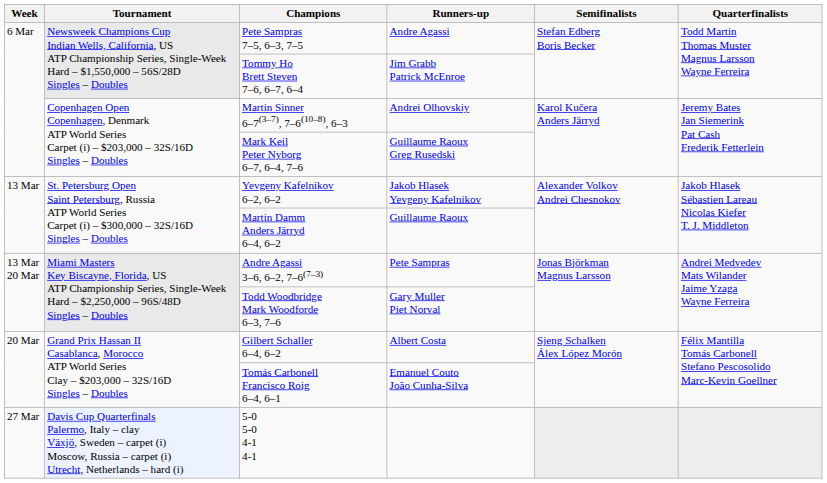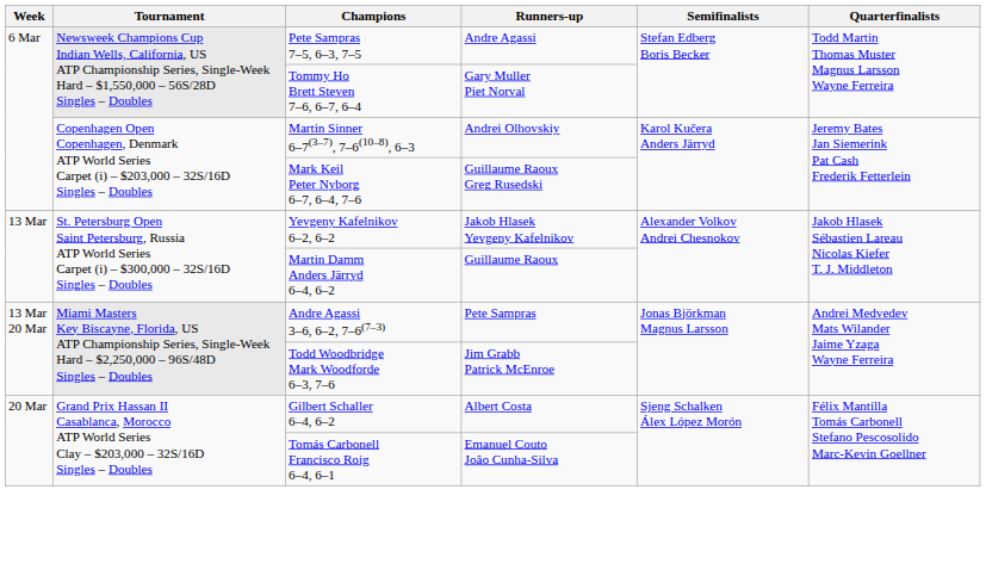 <table class=wikitable style=font-size:95%>
 <tr>
 <th style="width:48px;">Week</th>
 <th style="width:260px;">Tournament</th>
 <th style="width:195px;">Champions</th>
 <th style="width:195px;">Runners-up</th>
 <th style="width:190px;">Semifinalists</th>
 <th style="width:190px;">Quarterfinalists</th>
 </tr>
 <tr valign=top>
 <td rowspan=4>6 Mar</td>
 <td bgcolor="#E9E9E9" rowspan=2><a href='#'>Newsweek Champions Cup</a><br>  <a href='#'>Indian Wells, California</a>, US<br>ATP Championship Series, Single-Week<br>Hard – $1,550,000 – 56S/28D <br> <a href='#'>Singles</a> – <a href='#'>Doubles</a></td>
 <td> <a href='#'>Pete Sampras</a><br> 7–5, 6–3, 7–5</td>
 <td> <a href='#'>Andre Agassi</a></td>
 <td rowspan=2> <a href='#'>Stefan Edberg</a><br> <a href='#'>Boris Becker</a></td>
 <td rowspan=2> <a href='#'>Todd Martin</a><br> <a href='#'>Thomas Muster</a><br> <a href='#'>Magnus Larsson</a><br> <a href='#'>Wayne Ferreira</a></td>
 </tr>
 <tr valign=top>
 <td> <a href='#'>Tommy Ho</a> <br>  <a href='#'>Brett Steven</a><br> 7–6, 6–7, 6–4</td>
-<td> <a href='#'>Jim Grabb</a> <br>  <a href='#'>Patrick McEnroe</a></td>
+<td> <a href='#'>Gary Muller</a> <br>  <a href='#'>Piet Norval</a></td>
 </tr>
 <tr valign=top>
 <td rowspan=2><a href='#'>Copenhagen Open</a> <br> <a href='#'>Copenhagen</a>, Denmark<br>ATP World Series<br>Carpet (i) – $203,000 – 32S/16D <br> <a href='#'>Singles</a> – <a href='#'>Doubles</a></td>
 <td> <a href='#'>Martin Sinner</a><br> 6–7<sup>(3–7)</sup>, 7–6<sup>(10–8)</sup>, 6–3</td>
 <td> <a href='#'>Andrei Olhovskiy</a></td>
 <td rowspan=2> <a href='#'>Karol Kučera</a><br> <a href='#'>Anders Järryd</a></td>
 <td rowspan=2> <a href='#'>Jeremy Bates</a><br> <a href='#'>Jan Siemerink</a><br> <a href='#'>Pat Cash</a><br> <a href='#'>Frederik Fetterlein</a></td>
 </tr>
 <tr valign=top>
 <td> <a href='#'>Mark Keil</a> <br>  <a href='#'>Peter Nyborg</a><br> 6–7, 6–4, 7–6</td>
 <td> <a href='#'>Guillaume Raoux</a> <br>  <a href='#'>Greg Rusedski</a></td>
 </tr>
 <tr valign=top>
 <td rowspan=2>13 Mar</td>
 <td rowspan=2><a href='#'>St. Petersburg Open</a> <br> <a href='#'>Saint Petersburg</a>, Russia<br>ATP World Series<br>Carpet (i) – $300,000 – 32S/16D <br> <a href='#'>Singles</a> – <a href='#'>Doubles</a></td>
 <td> <a href='#'>Yevgeny Kafelnikov</a><br> 6–2, 6–2</td>
 <td> <a href='#'>Jakob Hlasek</a> <br>  <a href='#'>Yevgeny Kafelnikov</a></td>
 <td rowspan=2> <a href='#'>Alexander Volkov</a><br> <a href='#'>Andrei Chesnokov</a></td>
 <td rowspan=2> <a href='#'>Jakob Hlasek</a><br> <a href='#'>Sébastien Lareau</a><br> <a href='#'>Nicolas Kiefer</a><br> <a href='#'>T. J. Middleton</a></td>
 </tr>
 <tr valign=top>
 <td> <a href='#'>Martin Damm</a> <br>  <a href='#'>Anders Järryd</a><br> 6–4, 6–2</td>
 <td> <a href='#'>Guillaume Raoux</a></td>
 </tr>
 <tr valign=top>
 <td rowspan=2>13 Mar<br>20 Mar</td>
 <td bgcolor=#E9E9E9 rowspan=2><a href='#'>Miami Masters</a><br> <a href='#'>Key Biscayne, Florida</a>, US<br>ATP Championship Series, Single-Week<br>Hard – $2,250,000 – 96S/48D <br> <a href='#'>Singles</a> – <a href='#'>Doubles</a></td>
 <td> <a href='#'>Andre Agassi</a><br> 3–6, 6–2, 7–6<sup>(7–3)</sup></td>
 <td> <a href='#'>Pete Sampras</a></td>
 <td rowspan=2> <a href='#'>Jonas Björkman</a><br> <a href='#'>Magnus Larsson</a></td>
 <td rowspan=2> <a href='#'>Andrei Medvedev</a><br> <a href='#'>Mats Wilander</a><br> <a href='#'>Jaime Yzaga</a><br> <a href='#'>Wayne Ferreira</a></td>
 </tr>
 <tr valign=top>
 <td> <a href='#'>Todd Woodbridge</a> <br>  <a href='#'>Mark Woodforde</a><br> 6–3, 7–6</td>
-<td> <a href='#'>Gary Muller</a> <br>  <a href='#'>Piet Norval</a></td>
+<td> <a href='#'>Jim Grabb</a> <br>  <a href='#'>Patrick McEnroe</a></td>
 </tr>
 <tr valign=top>
 <td rowspan=2>20 Mar</td>
 <td rowspan=2><a href='#'>Grand Prix Hassan II</a> <br> <a href='#'>Casablanca</a>, <a href='#'>Morocco</a><br>ATP World Series<br>Clay – $203,000 – 32S/16D <br> <a href='#'>Singles</a> – <a href='#'>Doubles</a></td>
 <td> <a href='#'>Gilbert Schaller</a><br> 6–4, 6–2</td>
 <td> <a href='#'>Albert Costa</a></td>
 <td rowspan=2> <a href='#'>Sjeng Schalken</a><br> <a href='#'>Álex López Morón</a></td>
 <td rowspan=2> <a href='#'>Félix Mantilla</a><br> <a href='#'>Tomás Carbonell</a><br> <a href='#'>Stefano Pescosolido</a><br> <a href='#'>Marc-Kevin Goellner</a></td>
 </tr>
 <tr valign=top>
 <td> <a href='#'>Tomás Carbonell</a> <br>  <a href='#'>Francisco Roig</a><br> 6–4, 6–1</td>
 <td> <a href='#'>Emanuel Couto</a> <br>  <a href='#'>João Cunha-Silva</a></td>
 </tr>
-<tr valign=top>
-<td rowspan=1>27 Mar</td>
-<td bgcolor="#ECF2FF" rowspan=1><a href='#'>Davis Cup Quarterfinals</a><br><a href='#'>Palermo</a>, Italy – clay<br> <a href='#'>Växjö</a>, Sweden – carpet (i)<br> Moscow, Russia – carpet (i)<br> <a href='#'>Utrecht</a>, Netherlands  – hard (i)</td>
-<td> 5-0<br> 5-0<br> 4-1<br> 4-1</td>
-<td><br><br><br></td>
-<td bgcolor="#ededed"></td>
-<td bgcolor="#ededed"></td>
-</tr>
 </table>
